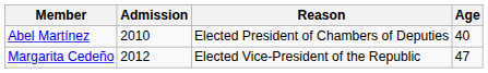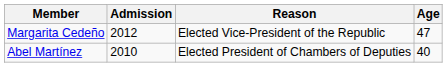 <table class="wikitable sortable">
 <tr>
 <th>Member</th>
 <th>Admission</th>
 <th>Reason</th>
 <th>Age</th>
 </tr>
 <tr>
+<td><a href='#'>Margarita Cedeño</a></td>
+<td>2012</td>
+<td>Elected Vice-President of the Republic</td>
+<td>47</td>
+</tr>
+<tr>
 <td><a href='#'>Abel Martínez</a></td>
 <td>2010</td>
 <td>Elected President of Chambers of Deputies</td>
 <td>40</td>
 </tr>
-<tr>
-<td><a href='#'>Margarita Cedeño</a></td>
-<td>2012</td>
-<td>Elected Vice-President of the Republic</td>
-<td>47</td>
-</tr>
 </table>
